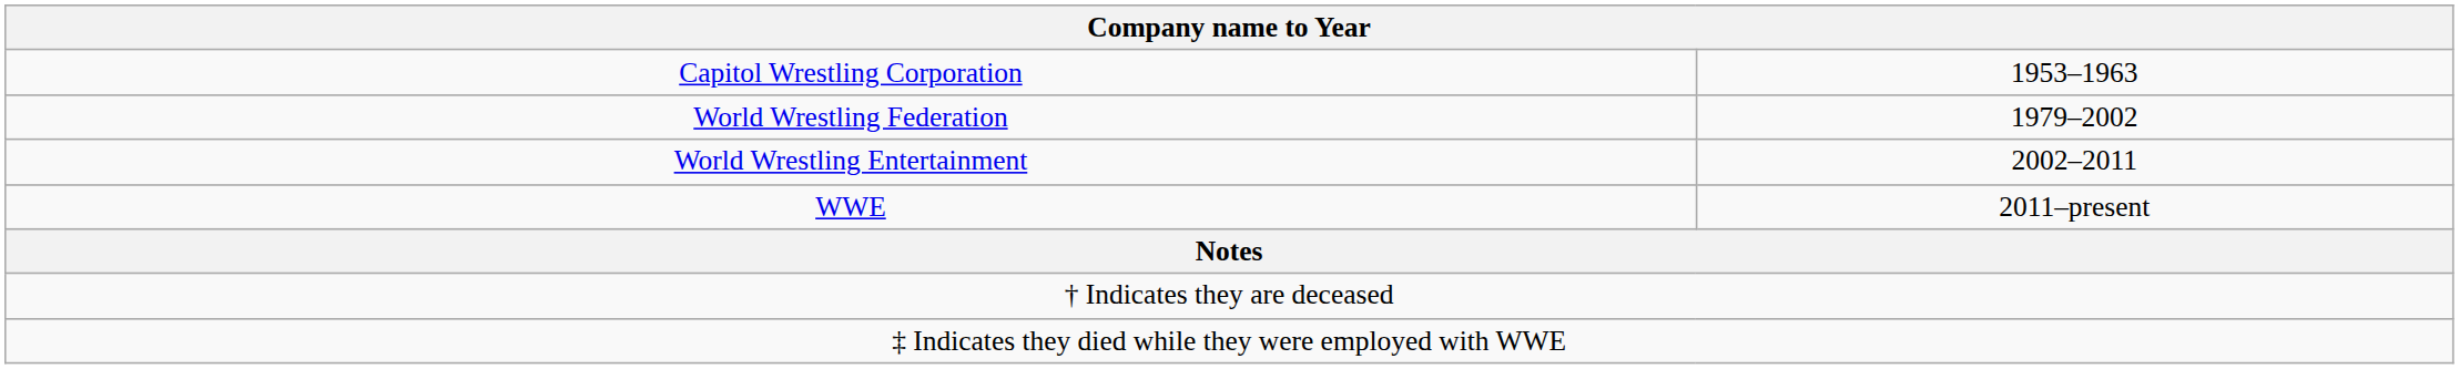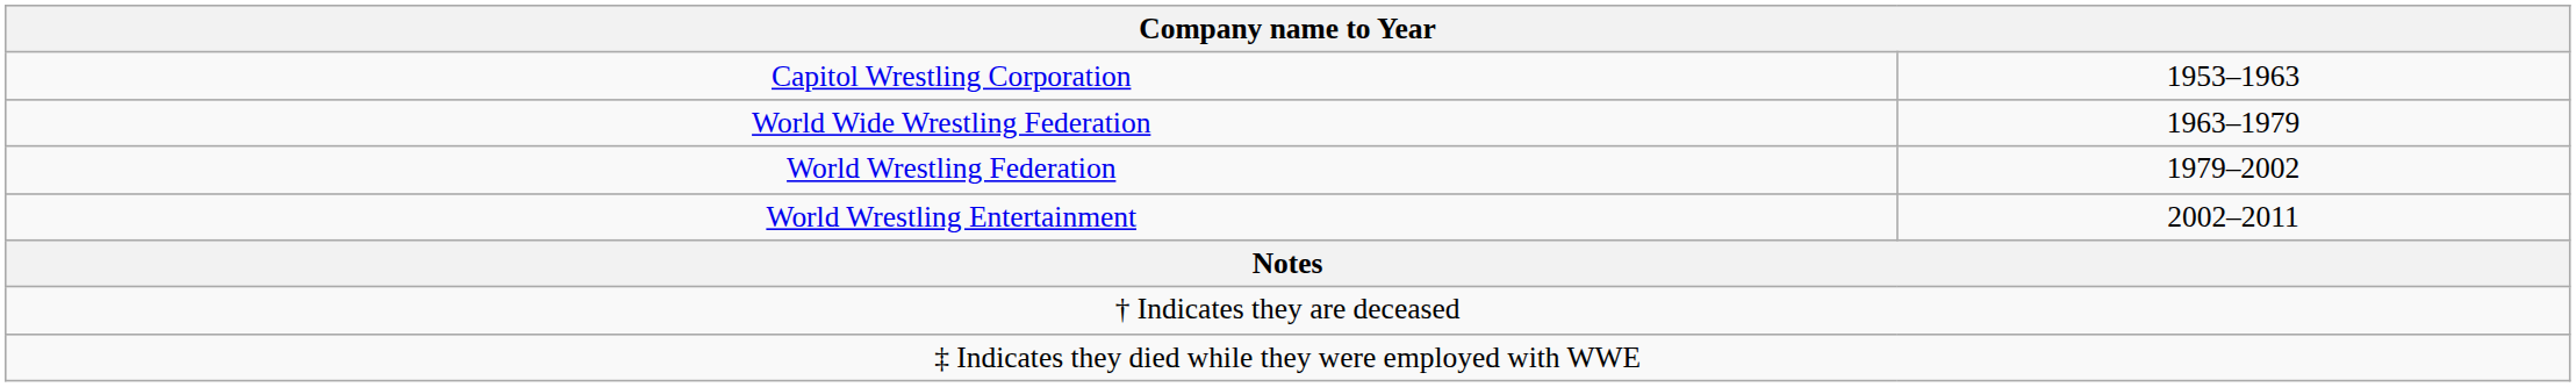 <table class="wikitable"  style="width:70%; text-align:center;">
 <tr>
 <th colspan="2">Company name to Year</th>
 </tr>
 <tr>
 <td><a href='#'>Capitol Wrestling Corporation</a></td>
 <td>1953–1963</td>
 </tr>
 <tr>
+<td><a href='#'>World Wide Wrestling Federation</a></td>
+<td>1963–1979</td>
+</tr>
+<tr>
 <td><a href='#'>World Wrestling Federation</a></td>
 <td>1979–2002</td>
 </tr>
 <tr>
 <td><a href='#'>World Wrestling Entertainment</a></td>
 <td>2002–2011</td>
-</tr>
-<tr>
-<td><a href='#'>WWE</a></td>
-<td>2011–present</td>
 </tr>
 <tr>
 <th colspan="2">Notes</th>
 </tr>
 <tr>
 <td colspan="2">† Indicates they are deceased</td>
 </tr>
 <tr>
 <td colspan="2">‡ Indicates they died while they were employed with WWE</td>
 </tr>
 </table>
